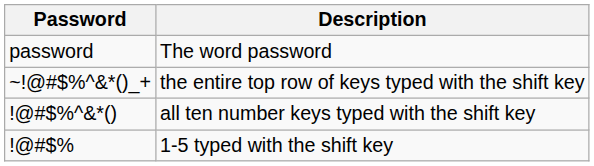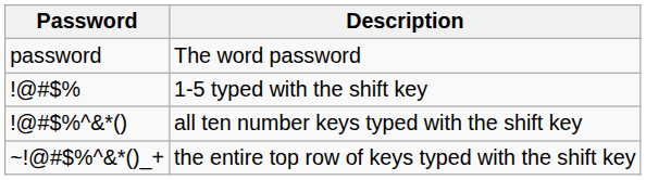 <table class="wikitable">
 <tr>
 <th>Password</th>
 <th>Description</th>
 </tr>
 <tr>
 <td>password</td>
 <td>The word password</td>
 </tr>
 <tr>
-<td>~!@#$%^&*()_+</td>
-<td>the entire top row of keys typed with the shift key</td>
+<td>!@#$%</td>
+<td>1-5 typed with the shift key</td>
 </tr>
 <tr>
 <td>!@#$%^&*()</td>
 <td>all ten number keys typed with the shift key</td>
 </tr>
 <tr>
-<td>!@#$%</td>
-<td>1-5 typed with the shift key</td>
+<td>~!@#$%^&*()_+</td>
+<td>the entire top row of keys typed with the shift key</td>
 </tr>
 </table>
